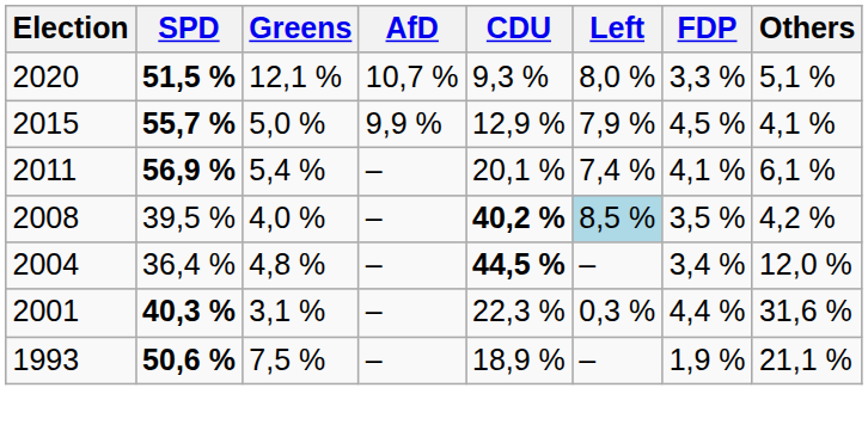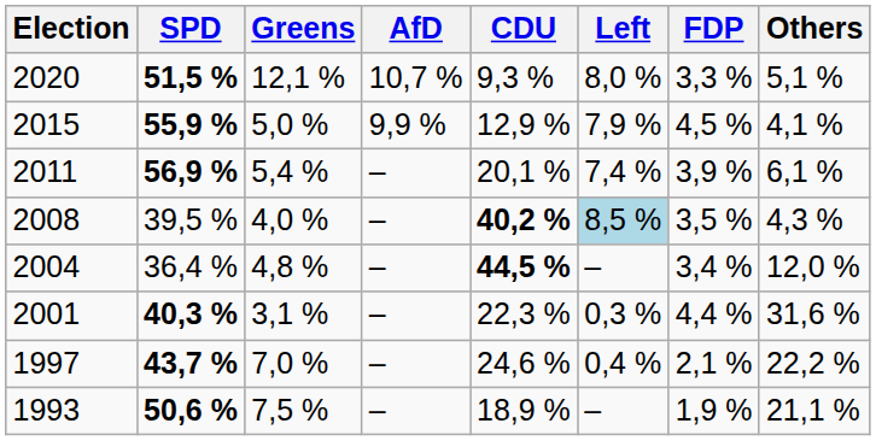 <table class="wikitable zebra">
 <tr class="hintergrundfarbe5">
 <th>Election</th>
 <th><a href='#'>SPD</a></th>
 <th><a href='#'>Greens</a></th>
 <th><a href='#'>AfD</a></th>
 <th><a href='#'>CDU</a></th>
 <th><a href='#'>Left</a></th>
 <th><a href='#'>FDP</a></th>
 <th>Others</th>
 </tr>
 <tr>
 <td>2020</td>
 <td><strong>51,5 %</strong></td>
 <td>12,1 %</td>
 <td>10,7 %</td>
 <td>9,3 %</td>
 <td>8,0 %</td>
 <td>3,3 %</td>
 <td>5,1 %</td>
 </tr>
 <tr>
 <td>2015</td>
-<td><strong>55,7 %</strong></td>
+<td><strong>55,9 %</strong></td>
 <td>5,0 %</td>
 <td>9,9 %</td>
 <td>12,9 %</td>
 <td>7,9 %</td>
 <td>4,5 %</td>
 <td>4,1 %</td>
 </tr>
 <tr>
 <td>2011</td>
 <td><strong>56,9 %</strong></td>
 <td>5,4 %</td>
 <td>–</td>
 <td>20,1 %</td>
 <td>7,4 %</td>
-<td>4,1 %</td>
+<td>3,9 %</td>
 <td>6,1 %</td>
 </tr>
 <tr>
 <td>2008</td>
 <td>39,5 %</td>
 <td>4,0 %</td>
 <td>–</td>
 <td><strong>40,2 %</strong></td>
 <td style="background: lightblue;">8,5 %</td>
 <td>3,5 %</td>
-<td>4,2 %</td>
+<td>4,3 %</td>
 </tr>
 <tr>
 <td>2004</td>
 <td>36,4 %</td>
 <td>4,8 %</td>
 <td>–</td>
 <td><strong>44,5 %</strong></td>
 <td>–</td>
 <td>3,4 %</td>
 <td>12,0 %</td>
 </tr>
 <tr>
 <td>2001</td>
 <td><strong>40,3 %</strong></td>
 <td>3,1 %</td>
 <td>–</td>
 <td>22,3 %</td>
 <td>0,3 %</td>
 <td>4,4 %</td>
 <td>31,6 %</td>
 </tr>
 <tr>
+<td>1997</td>
+<td><strong>43,7 %</strong></td>
+<td>7,0 %</td>
+<td>–</td>
+<td>24,6 %</td>
+<td>0,4 %</td>
+<td>2,1 %</td>
+<td>22,2 %</td>
+</tr>
+<tr>
 <td>1993</td>
 <td><strong>50,6 %</strong></td>
 <td>7,5 %</td>
 <td>–</td>
 <td>18,9 %</td>
 <td>–</td>
 <td>1,9 %</td>
 <td>21,1 %</td>
 </tr>
 </table>
